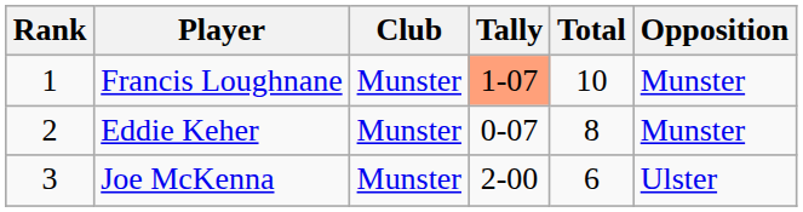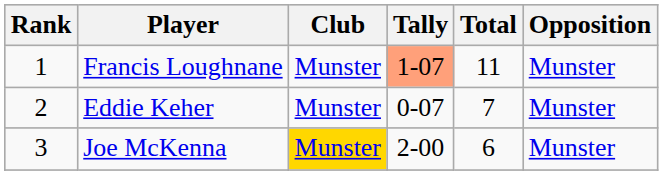 <table class="wikitable">
 <tr>
 <th>Rank</th>
 <th>Player</th>
 <th>Club</th>
 <th>Tally</th>
 <th>Total</th>
 <th>Opposition</th>
 </tr>
 <tr>
 <td rowspan="1" style="text-align:center;">1</td>
 <td><a href='#'>Francis Loughnane</a></td>
 <td><a href='#'>Munster</a></td>
 <td align=center style="background: lightsalmon;">1-07</td>
-<td align=center>10</td>
+<td align=center>11</td>
 <td><a href='#'>Munster</a></td>
 </tr>
 <tr>
 <td rowspan="1" style="text-align:center;">2</td>
 <td><a href='#'>Eddie Keher</a></td>
 <td><a href='#'>Munster</a></td>
 <td align=center>0-07</td>
-<td align=center>8</td>
+<td align=center>7</td>
 <td><a href='#'>Munster</a></td>
 </tr>
 <tr>
 <td rowspan="1" style="text-align:center;">3</td>
 <td><a href='#'>Joe McKenna</a></td>
-<td><a href='#'>Munster</a></td>
+<td style="background: gold;"><a href='#'>Munster</a></td>
 <td align=center>2-00</td>
 <td align=center>6</td>
-<td><a href='#'>Ulster</a></td>
+<td><a href='#'>Munster</a></td>
 </tr>
 </table>
